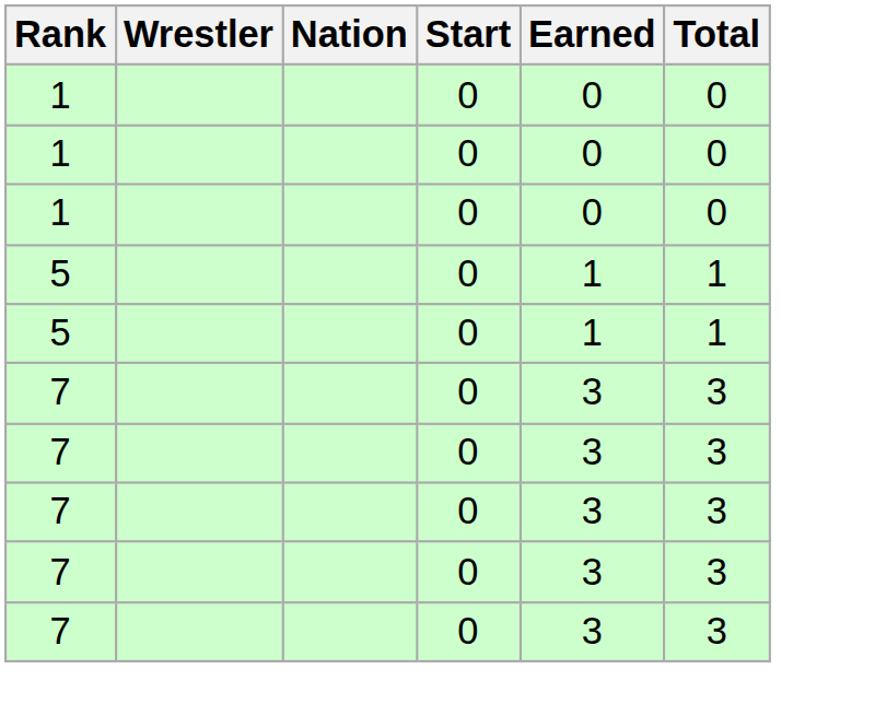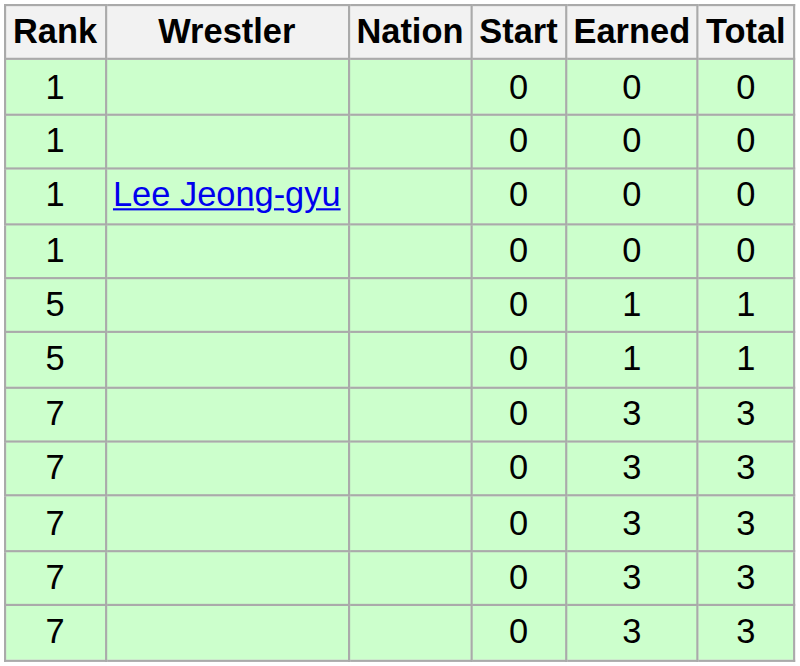 <table class="wikitable sortable" style="text-align:center;">
 <tr>
 <th>Rank</th>
 <th>Wrestler</th>
 <th>Nation</th>
 <th>Start</th>
 <th>Earned</th>
 <th>Total</th>
 </tr>
 <tr style="background:#cfc;">
 <td>1</td>
 <td align=left></td>
 <td align=left></td>
 <td>0</td>
 <td>0</td>
 <td>0</td>
 </tr>
 <tr style="background:#cfc;">
 <td>1</td>
 <td align=left></td>
+<td align=left></td>
+<td>0</td>
+<td>0</td>
+<td>0</td>
+</tr>
+<tr style="background:#cfc;">
+<td>1</td>
+<td align=left><a href='#'>Lee Jeong-gyu</a></td>
 <td align=left></td>
 <td>0</td>
 <td>0</td>
 <td>0</td>
 </tr>
 <tr style="background:#cfc;">
 <td>1</td>
 <td align=left></td>
 <td align=left></td>
 <td>0</td>
 <td>0</td>
 <td>0</td>
 </tr>
 <tr style="background:#cfc;">
 <td>5</td>
 <td align=left></td>
 <td align=left></td>
 <td>0</td>
 <td>1</td>
 <td>1</td>
 </tr>
 <tr style="background:#cfc;">
 <td>5</td>
 <td align=left></td>
 <td align=left></td>
 <td>0</td>
 <td>1</td>
 <td>1</td>
 </tr>
 <tr style="background:#cfc;">
 <td>7</td>
 <td align=left></td>
 <td align=left></td>
 <td>0</td>
 <td>3</td>
 <td>3</td>
 </tr>
 <tr style="background:#cfc;">
 <td>7</td>
 <td align=left></td>
 <td align=left></td>
 <td>0</td>
 <td>3</td>
 <td>3</td>
 </tr>
 <tr style="background:#cfc;">
 <td>7</td>
 <td align=left></td>
 <td align=left></td>
 <td>0</td>
 <td>3</td>
 <td>3</td>
 </tr>
 <tr style="background:#cfc;">
 <td>7</td>
 <td align=left></td>
 <td align=left></td>
 <td>0</td>
 <td>3</td>
 <td>3</td>
 </tr>
 <tr style="background:#cfc;">
 <td>7</td>
 <td align=left></td>
 <td align=left></td>
 <td>0</td>
 <td>3</td>
 <td>3</td>
 </tr>
 </table>
